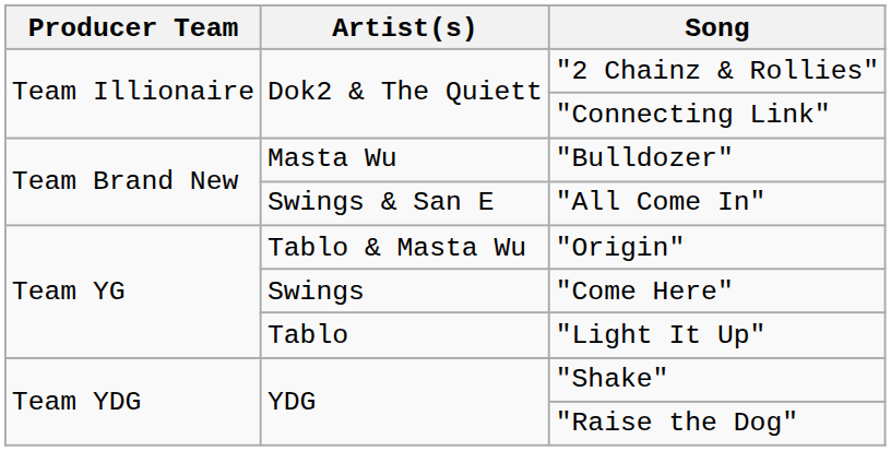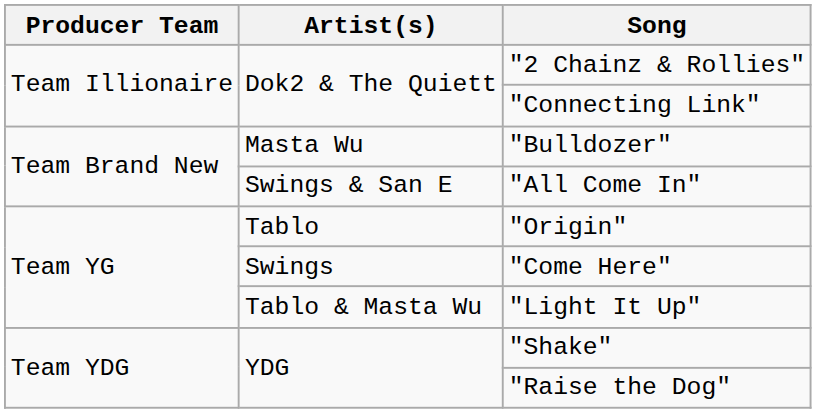 <table class="wikitable">
 <tr>
 <th>Producer Team</th>
 <th>Artist(s)</th>
 <th>Song</th>
 </tr>
 <tr>
 <td rowspan="2">Team Illionaire</td>
 <td rowspan="2">Dok2 & The Quiett</td>
 <td>"2 Chainz & Rollies"</td>
 </tr>
 <tr>
 <td>"Connecting Link"</td>
 </tr>
 <tr>
 <td rowspan="2">Team Brand New</td>
 <td>Masta Wu</td>
 <td>"Bulldozer"</td>
 </tr>
 <tr>
 <td>Swings & San E</td>
 <td>"All Come In"</td>
 </tr>
 <tr>
 <td rowspan="3">Team YG</td>
-<td>Tablo & Masta Wu</td>
+<td>Tablo</td>
 <td>"Origin"</td>
 </tr>
 <tr>
 <td>Swings</td>
 <td>"Come Here"</td>
 </tr>
 <tr>
-<td>Tablo</td>
+<td>Tablo & Masta Wu</td>
 <td>"Light It Up"</td>
 </tr>
 <tr>
 <td rowspan="2">Team YDG</td>
 <td rowspan="2">YDG</td>
 <td>"Shake"</td>
 </tr>
 <tr>
 <td>"Raise the Dog"</td>
 </tr>
 </table>
